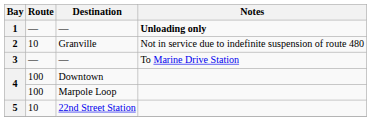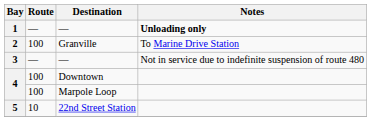 <table class="wikitable">
 <tr>
 <th>Bay</th>
 <th>Route</th>
 <th>Destination</th>
 <th>Notes</th>
 </tr>
 <tr>
 <th>1</th>
 <td>—</td>
 <td>—</td>
 <td><strong>Unloading only</strong></td>
 </tr>
 <tr>
 <th>2</th>
-<td>10</td>
+<td>100</td>
 <td>Granville</td>
-<td>Not in service due to indefinite suspension of route 480</td>
+<td>To <a href='#'>Marine Drive Station</a></td>
 </tr>
 <tr>
 <th>3</th>
 <td>—</td>
 <td>—</td>
-<td>To <a href='#'>Marine Drive Station</a></td>
+<td>Not in service due to indefinite suspension of route 480</td>
 </tr>
 <tr>
 <th rowspan="2">4</th>
 <td>100</td>
 <td>Downtown</td>
 <td></td>
 </tr>
 <tr>
 <td>100</td>
 <td>Marpole Loop</td>
 <td></td>
 </tr>
 <tr>
 <th>5</th>
 <td>10</td>
 <td><a href='#'>22nd Street Station</a></td>
 <td></td>
 </tr>
 <tr>
 </tr>
 </table>
